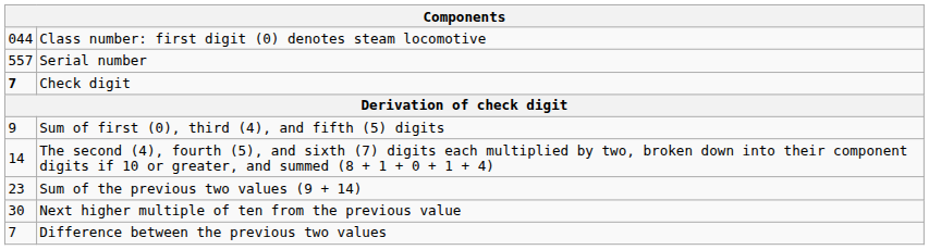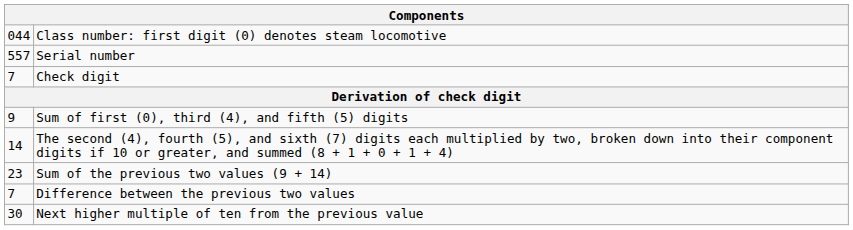 <table class="wikitable">
 <tr>
 <th colspan=2>Components</th>
 </tr>
 <tr>
 <td>044</td>
 <td>Class number: first digit (0) denotes steam locomotive</td>
 </tr>
 <tr>
 <td>557</td>
 <td>Serial number</td>
 </tr>
 <tr>
-<td><strong>7</strong></td>
+<td>7</td>
 <td>Check digit</td>
 </tr>
 <tr>
 <th colspan=2>Derivation of check digit</th>
 </tr>
 <tr>
 <td>9</td>
 <td>Sum of first (0), third (4), and fifth (5) digits</td>
 </tr>
 <tr>
 <td>14</td>
 <td>The second (4), fourth (5), and sixth (7) digits each multiplied by two, broken down into their component digits if 10 or greater, and summed (8 + 1 + 0 + 1 + 4)</td>
 </tr>
 <tr>
 <td>23</td>
 <td>Sum of the previous two values (9 + 14)</td>
 </tr>
 <tr>
+<td>7</td>
+<td>Difference between the previous two values</td>
+</tr>
+<tr>
 <td>30</td>
 <td>Next higher multiple of ten from the previous value</td>
 </tr>
-<tr>
-<td>7</td>
-<td>Difference between the previous two values</td>
-</tr>
 </table>
